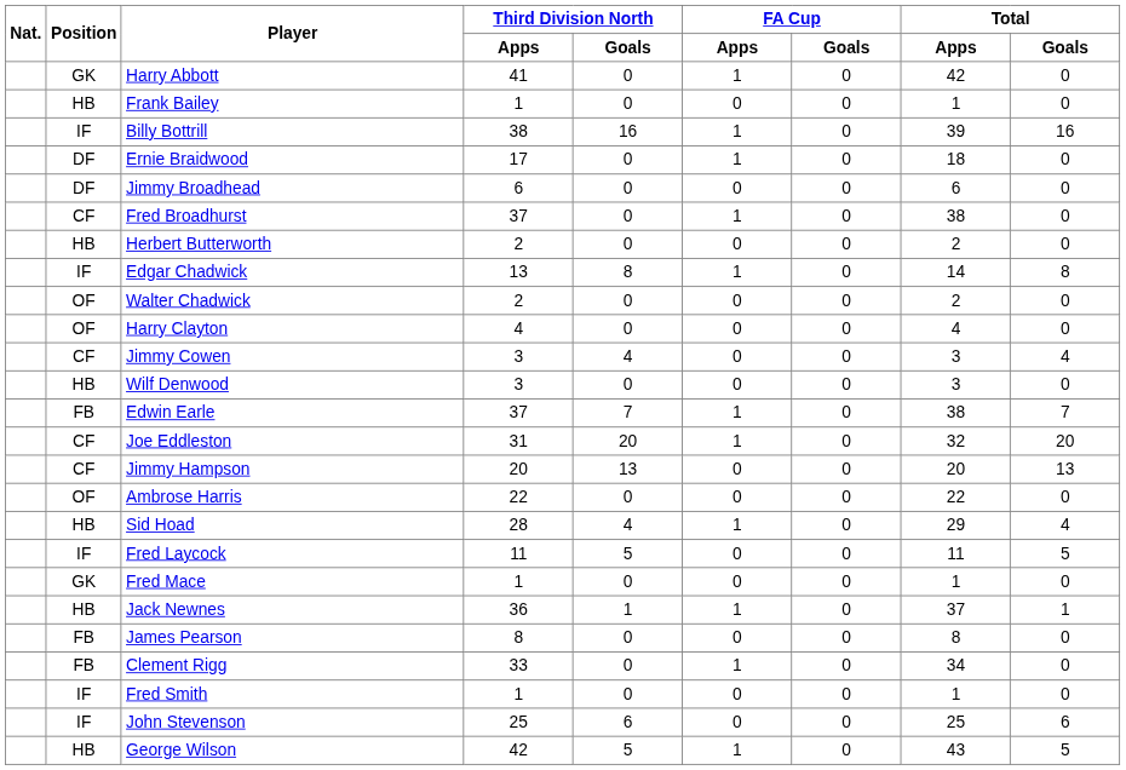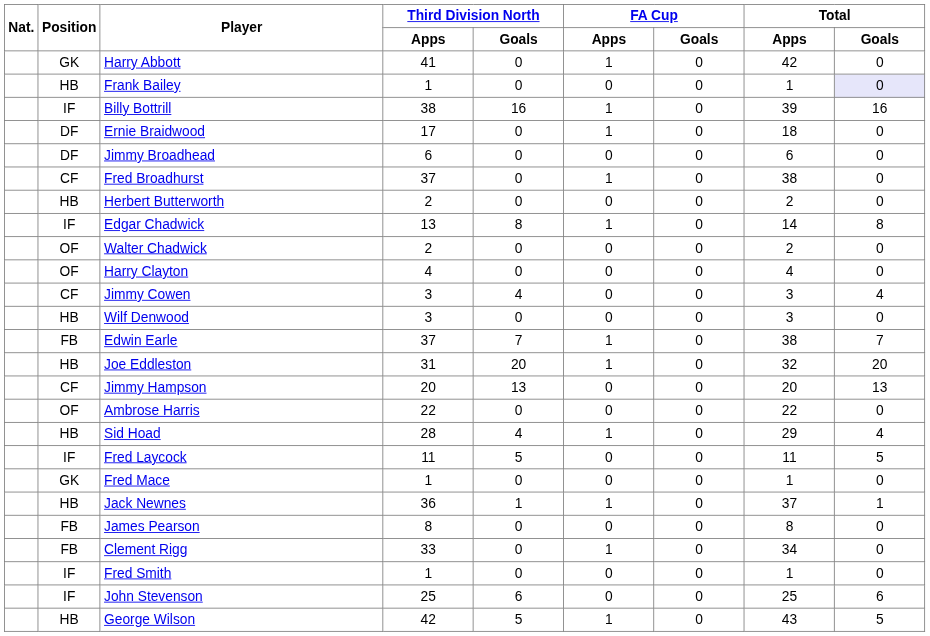 <table class="toccolours" border="1" cellpadding="4" cellspacing="0" style="text-align:center; border-collapse: collapse; margin:0;">
 <tr>
 <th rowspan=2>Nat.</th>
 <th rowspan=2>Position</th>
 <th rowspan=2 style="width:20em">Player</th>
 <th colspan=2 style="width:12em"><a href='#'>Third Division North</a></th>
 <th colspan=2 style="width:12em"><a href='#'>FA Cup</a></th>
 <th colspan=2 style="width:12em">Total</th>
 </tr>
 <tr>
 <th style="width:6em">Apps</th>
 <th style="width:6em">Goals</th>
 <th style="width:6em">Apps</th>
 <th style="width:6em">Goals</th>
 <th style="width:6em">Apps</th>
 <th style="width:6em">Goals</th>
 </tr>
 <tr>
 <td></td>
 <td>GK</td>
 <td align="left"><a href='#'>Harry Abbott</a></td>
 <td>41</td>
 <td>0</td>
 <td>1</td>
 <td>0</td>
 <td>42</td>
 <td>0</td>
 </tr>
 <tr>
 <td></td>
 <td>HB</td>
 <td align="left"><a href='#'>Frank Bailey</a></td>
 <td>1</td>
 <td>0</td>
 <td>0</td>
 <td>0</td>
 <td>1</td>
-<td>0</td>
+<td style="background: lavender;">0</td>
 </tr>
 <tr>
 <td></td>
 <td>IF</td>
 <td align="left"><a href='#'>Billy Bottrill</a></td>
 <td>38</td>
 <td>16</td>
 <td>1</td>
 <td>0</td>
 <td>39</td>
 <td>16</td>
 </tr>
 <tr>
 <td></td>
 <td>DF</td>
 <td align="left"><a href='#'>Ernie Braidwood</a></td>
 <td>17</td>
 <td>0</td>
 <td>1</td>
 <td>0</td>
 <td>18</td>
 <td>0</td>
 </tr>
 <tr>
 <td></td>
 <td>DF</td>
 <td align="left"><a href='#'>Jimmy Broadhead</a></td>
 <td>6</td>
 <td>0</td>
 <td>0</td>
 <td>0</td>
 <td>6</td>
 <td>0</td>
 </tr>
 <tr>
 <td></td>
 <td>CF</td>
 <td align="left"><a href='#'>Fred Broadhurst</a></td>
 <td>37</td>
 <td>0</td>
 <td>1</td>
 <td>0</td>
 <td>38</td>
 <td>0</td>
 </tr>
 <tr>
 <td></td>
 <td>HB</td>
 <td align="left"><a href='#'>Herbert Butterworth</a></td>
 <td>2</td>
 <td>0</td>
 <td>0</td>
 <td>0</td>
 <td>2</td>
 <td>0</td>
 </tr>
 <tr>
 <td></td>
 <td>IF</td>
 <td align="left"><a href='#'>Edgar Chadwick</a></td>
 <td>13</td>
 <td>8</td>
 <td>1</td>
 <td>0</td>
 <td>14</td>
 <td>8</td>
 </tr>
 <tr>
 <td></td>
 <td>OF</td>
 <td align="left"><a href='#'>Walter Chadwick</a></td>
 <td>2</td>
 <td>0</td>
 <td>0</td>
 <td>0</td>
 <td>2</td>
 <td>0</td>
 </tr>
 <tr>
 <td></td>
 <td>OF</td>
 <td align="left"><a href='#'>Harry Clayton</a></td>
 <td>4</td>
 <td>0</td>
 <td>0</td>
 <td>0</td>
 <td>4</td>
 <td>0</td>
 </tr>
 <tr>
 <td></td>
 <td>CF</td>
 <td align="left"><a href='#'>Jimmy Cowen</a></td>
 <td>3</td>
 <td>4</td>
 <td>0</td>
 <td>0</td>
 <td>3</td>
 <td>4</td>
 </tr>
 <tr>
 <td></td>
 <td>HB</td>
 <td align="left"><a href='#'>Wilf Denwood</a></td>
 <td>3</td>
 <td>0</td>
 <td>0</td>
 <td>0</td>
 <td>3</td>
 <td>0</td>
 </tr>
 <tr>
 <td></td>
 <td>FB</td>
 <td align="left"><a href='#'>Edwin Earle</a></td>
 <td>37</td>
 <td>7</td>
 <td>1</td>
 <td>0</td>
 <td>38</td>
 <td>7</td>
 </tr>
 <tr>
 <td></td>
-<td>CF</td>
+<td>HB</td>
 <td align="left"><a href='#'>Joe Eddleston</a></td>
 <td>31</td>
 <td>20</td>
 <td>1</td>
 <td>0</td>
 <td>32</td>
 <td>20</td>
 </tr>
 <tr>
 <td></td>
 <td>CF</td>
 <td align="left"><a href='#'>Jimmy Hampson</a></td>
 <td>20</td>
 <td>13</td>
 <td>0</td>
 <td>0</td>
 <td>20</td>
 <td>13</td>
 </tr>
 <tr>
 <td></td>
 <td>OF</td>
 <td align="left"><a href='#'>Ambrose Harris</a></td>
 <td>22</td>
 <td>0</td>
 <td>0</td>
 <td>0</td>
 <td>22</td>
 <td>0</td>
 </tr>
 <tr>
 <td></td>
 <td>HB</td>
 <td align="left"><a href='#'>Sid Hoad</a></td>
 <td>28</td>
 <td>4</td>
 <td>1</td>
 <td>0</td>
 <td>29</td>
 <td>4</td>
 </tr>
 <tr>
 <td></td>
 <td>IF</td>
 <td align="left"><a href='#'>Fred Laycock</a></td>
 <td>11</td>
 <td>5</td>
 <td>0</td>
 <td>0</td>
 <td>11</td>
 <td>5</td>
 </tr>
 <tr>
 <td></td>
 <td>GK</td>
 <td align="left"><a href='#'>Fred Mace</a></td>
 <td>1</td>
 <td>0</td>
 <td>0</td>
 <td>0</td>
 <td>1</td>
 <td>0</td>
 </tr>
 <tr>
 <td></td>
 <td>HB</td>
 <td align="left"><a href='#'>Jack Newnes</a></td>
 <td>36</td>
 <td>1</td>
 <td>1</td>
 <td>0</td>
 <td>37</td>
 <td>1</td>
 </tr>
 <tr>
 <td></td>
 <td>FB</td>
 <td align="left"><a href='#'>James Pearson</a></td>
 <td>8</td>
 <td>0</td>
 <td>0</td>
 <td>0</td>
 <td>8</td>
 <td>0</td>
 </tr>
 <tr>
 <td></td>
 <td>FB</td>
 <td align="left"><a href='#'>Clement Rigg</a></td>
 <td>33</td>
 <td>0</td>
 <td>1</td>
 <td>0</td>
 <td>34</td>
 <td>0</td>
 </tr>
 <tr>
 <td></td>
 <td>IF</td>
 <td align="left"><a href='#'>Fred Smith</a></td>
 <td>1</td>
 <td>0</td>
 <td>0</td>
 <td>0</td>
 <td>1</td>
 <td>0</td>
 </tr>
 <tr>
 <td></td>
 <td>IF</td>
 <td align="left"><a href='#'>John Stevenson</a></td>
 <td>25</td>
 <td>6</td>
 <td>0</td>
 <td>0</td>
 <td>25</td>
 <td>6</td>
 </tr>
 <tr>
 <td></td>
 <td>HB</td>
 <td align="left"><a href='#'>George Wilson</a></td>
 <td>42</td>
 <td>5</td>
 <td>1</td>
 <td>0</td>
 <td>43</td>
 <td>5</td>
 </tr>
 </table>
